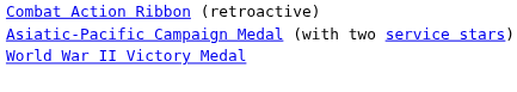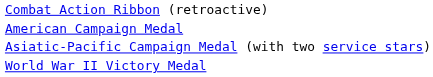 <table>
 <tr>
 <td></td>
 <td><a href='#'>Combat Action Ribbon</a> (retroactive)</td>
+</tr>
+<tr>
+<td></td>
+<td><a href='#'>American Campaign Medal</a></td>
 </tr>
 <tr>
 <td></td>
 <td><a href='#'>Asiatic-Pacific Campaign Medal</a> (with two <a href='#'>service stars</a>)</td>
 </tr>
 <tr>
 <td></td>
 <td><a href='#'>World War II Victory Medal</a></td>
 </tr>
 </table>
